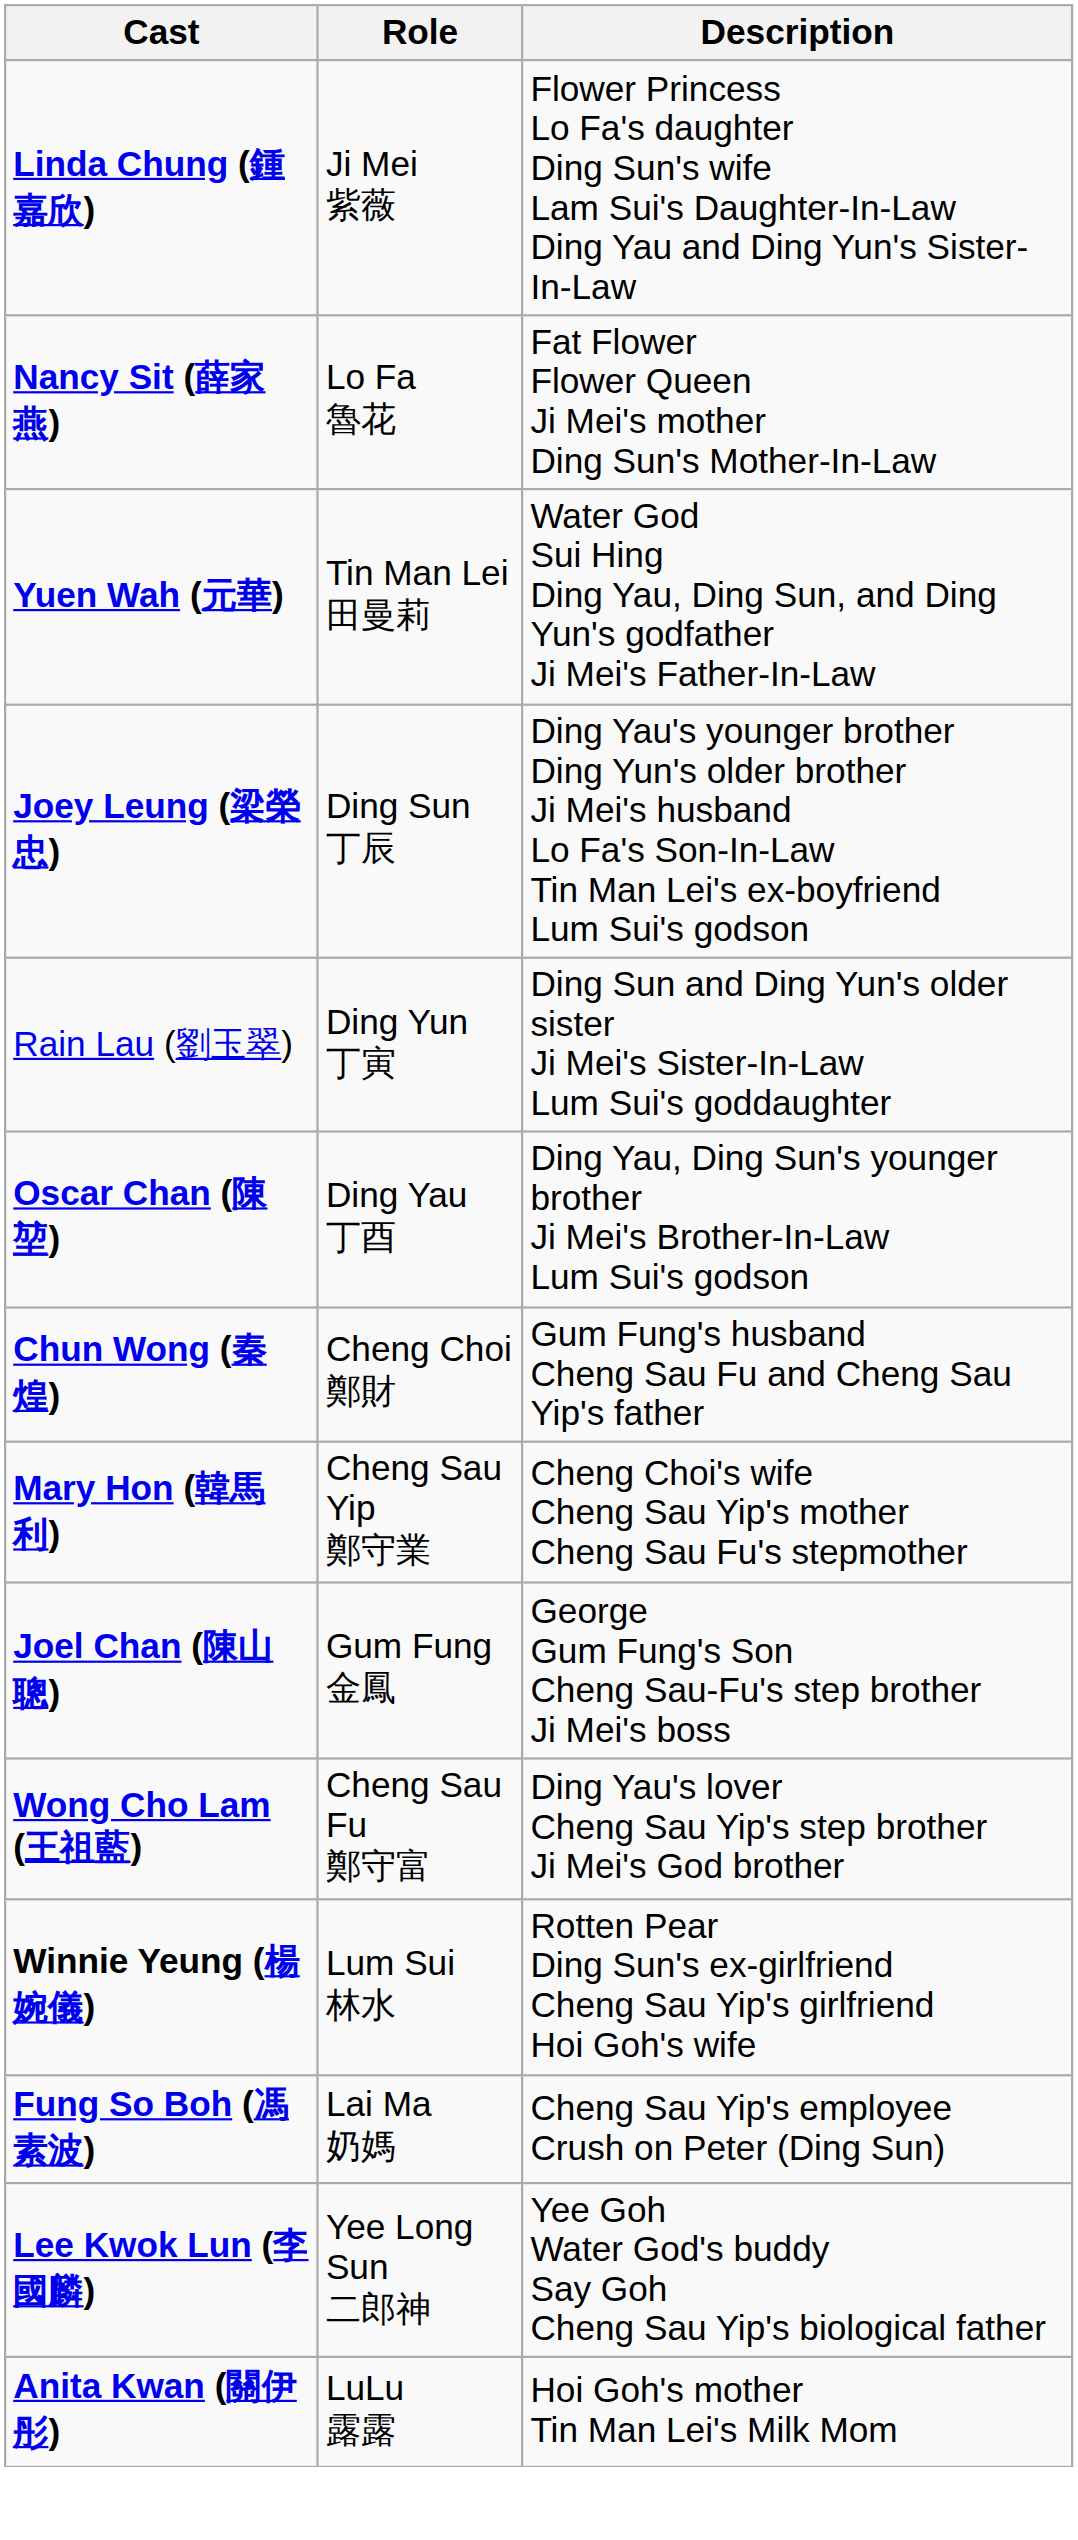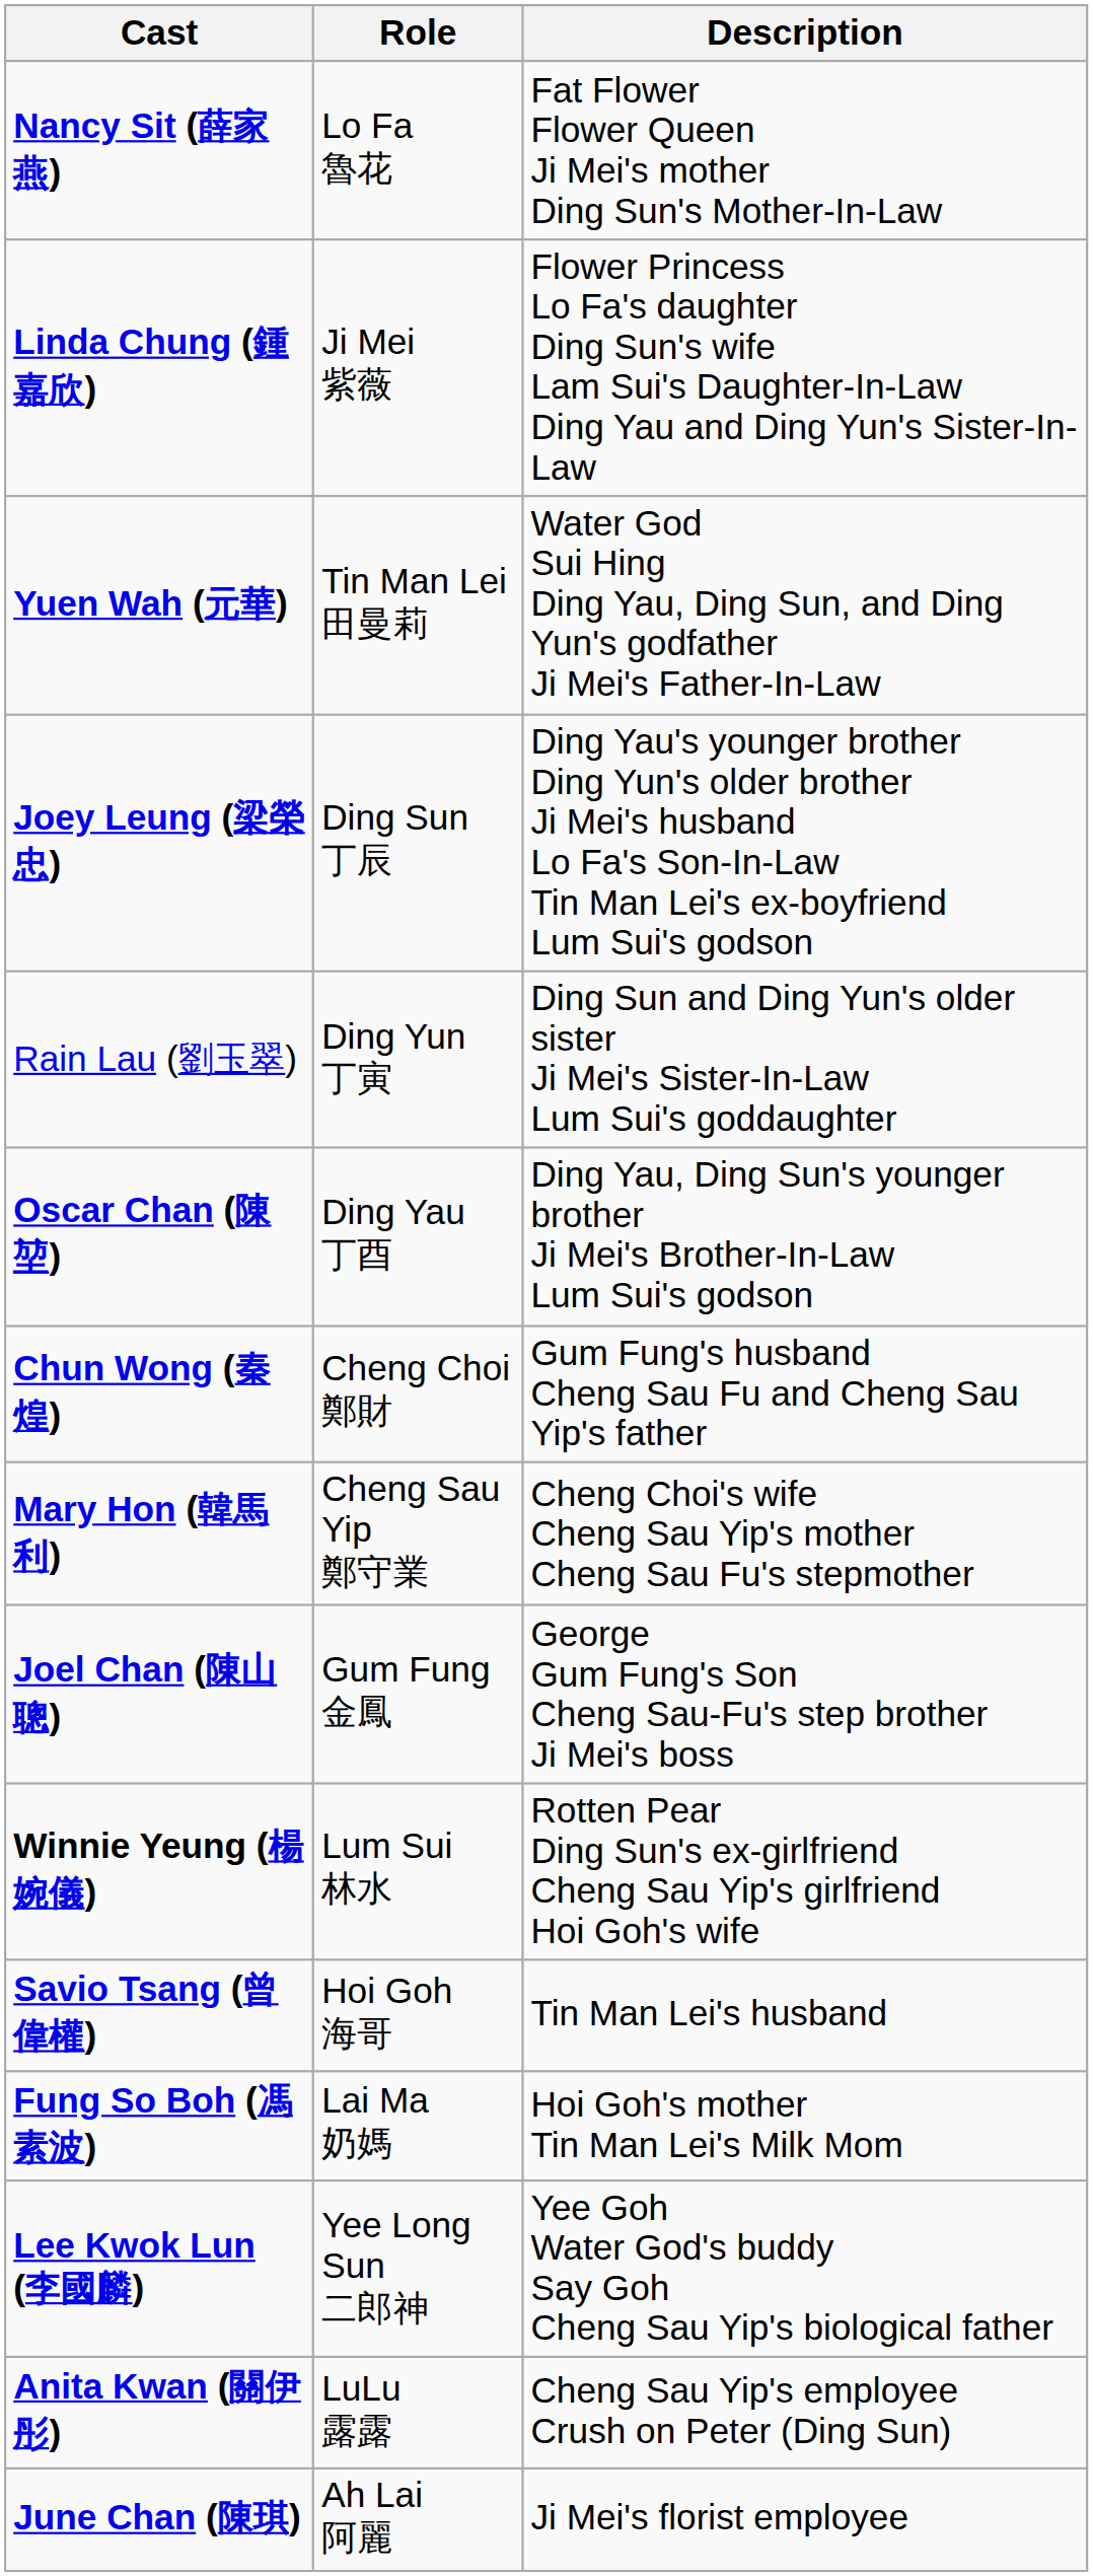 <table class="wikitable" width="55%">
 <tr>
 <th>Cast</th>
 <th>Role</th>
 <th>Description</th>
 </tr>
 <tr>
+<td><strong><a href='#'>Nancy Sit</a> (<a href='#'>薛家燕</a>)</strong></td>
+<td>Lo Fa <br> 魯花</td>
+<td>Fat Flower <br> Flower Queen <br> Ji Mei's mother <br> Ding Sun's Mother-In-Law <br></td>
+</tr>
+<tr>
 <td><strong><a href='#'>Linda Chung</a> (<a href='#'>鍾嘉欣</a>)</strong></td>
 <td>Ji Mei <br> 紫薇</td>
 <td>Flower Princess <br> Lo Fa's daughter <br> Ding Sun's wife <br> Lam Sui's Daughter-In-Law <br> Ding Yau and Ding Yun's Sister-In-Law <br></td>
-</tr>
-<tr>
-<td><strong><a href='#'>Nancy Sit</a> (<a href='#'>薛家燕</a>)</strong></td>
-<td>Lo Fa <br> 魯花</td>
-<td>Fat Flower <br> Flower Queen <br> Ji Mei's mother <br> Ding Sun's Mother-In-Law <br></td>
 </tr>
 <tr>
 <td><strong><a href='#'>Yuen Wah</a> (<a href='#'>元華</a>)</strong></td>
 <td>Tin Man Lei <br> 田曼莉</td>
 <td>Water God <br> Sui Hing <br> Ding Yau, Ding Sun, and Ding Yun's godfather <br> Ji Mei's Father-In-Law</td>
 </tr>
 <tr>
 <td><strong><a href='#'>Joey Leung</a> (<a href='#'>梁榮忠</a>)</strong></td>
 <td>Ding Sun <br> 丁辰</td>
 <td>Ding Yau's younger brother <br> Ding Yun's older brother <br> Ji Mei's husband <br> Lo Fa's Son-In-Law <br> Tin Man Lei's ex-boyfriend <br> Lum Sui's godson <br></td>
 </tr>
 <tr>
 <td><a href='#'>Rain Lau</a> (<a href='#'>劉玉翠</a>)</td>
 <td>Ding Yun <br> 丁寅</td>
 <td>Ding Sun and Ding Yun's older sister <br> Ji Mei's Sister-In-Law <br> Lum Sui's goddaughter <br></td>
 </tr>
 <tr>
 <td><strong><a href='#'>Oscar Chan</a> (<a href='#'>陳堃</a>)</strong></td>
 <td>Ding Yau <br> 丁酉</td>
 <td>Ding Yau, Ding Sun's younger brother <br> Ji Mei's Brother-In-Law <br> Lum Sui's godson <br></td>
 </tr>
 <tr>
 <td><strong><a href='#'>Chun Wong</a> (<a href='#'>秦煌</a>)</strong></td>
 <td>Cheng Choi <br> 鄭財</td>
 <td>Gum Fung's husband <br> Cheng Sau Fu and Cheng Sau Yip's father <br></td>
 </tr>
 <tr>
 <td><strong><a href='#'>Mary Hon</a> (<a href='#'>韓馬利</a>)</strong></td>
 <td>Cheng Sau Yip <br> 鄭守業</td>
 <td>Cheng Choi's wife <br> Cheng Sau Yip's mother <br> Cheng Sau Fu's stepmother</td>
 </tr>
 <tr>
 <td><strong><a href='#'>Joel Chan</a> (<a href='#'>陳山聰</a>)</strong></td>
 <td>Gum Fung <br> 金鳳</td>
 <td>George <br> Gum Fung's Son <br> Cheng Sau-Fu's step brother <br> Ji Mei's boss <br></td>
 </tr>
 <tr>
-<td><strong><a href='#'>Wong Cho Lam</a> (<a href='#'>王祖藍</a>)</strong></td>
-<td>Cheng Sau Fu <br> 鄭守富</td>
-<td>Ding Yau's lover <br> Cheng Sau Yip's step brother <br> Ji Mei's God brother</td>
-</tr>
-<tr>
 <td><strong>Winnie Yeung (<a href='#'>楊婉儀</a>)</strong></td>
 <td>Lum Sui <br> 林水</td>
 <td>Rotten Pear <br> Ding Sun's ex-girlfriend <br> Cheng Sau Yip's girlfriend <br> Hoi Goh's wife</td>
 </tr>
 <tr>
+<td><strong><a href='#'>Savio Tsang</a> (<a href='#'>曾偉權</a>)</strong></td>
+<td>Hoi Goh <br> 海哥</td>
+<td>Tin Man Lei's husband</td>
+</tr>
+<tr>
 <td><strong><a href='#'>Fung So Boh</a> (<a href='#'>馮素波</a>)</strong></td>
 <td>Lai Ma <br> 奶媽</td>
-<td>Cheng Sau Yip's employee <br> Crush on Peter (Ding Sun) <br></td>
+<td>Hoi Goh's mother <br> Tin Man Lei's Milk Mom</td>
 </tr>
 <tr>
 <td><strong><a href='#'>Lee Kwok Lun</a> (<a href='#'>李國麟</a>)</strong></td>
 <td>Yee Long Sun <br> 二郎神</td>
 <td>Yee Goh <br> Water God's buddy <br> Say Goh <br> Cheng Sau Yip's biological father <br></td>
 </tr>
 <tr>
 <td><strong><a href='#'>Anita Kwan</a> (<a href='#'>關伊彤</a>)</strong></td>
 <td>LuLu <br> 露露</td>
-<td>Hoi Goh's mother <br> Tin Man Lei's Milk Mom</td>
+<td>Cheng Sau Yip's employee <br> Crush on Peter (Ding Sun) <br></td>
+</tr>
+<tr>
+<td><strong><a href='#'>June Chan</a> (<a href='#'>陳琪</a>)</strong></td>
+<td>Ah Lai <br> 阿麗</td>
+<td>Ji Mei's florist employee</td>
 </tr>
 </table>
